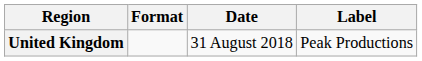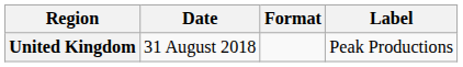 <table class="wikitable plainrowheaders" style="text-align:center;">
 <tr>
 <th>Region</th>
+<th>Date</th>
 <th>Format</th>
-<th>Date</th>
 <th>Label</th>
 </tr>
 <tr>
 <th scope="row">United Kingdom</th>
+<td>31 August 2018</td>
 <td></td>
-<td>31 August 2018</td>
 <td>Peak Productions</td>
 </tr>
 </table>
